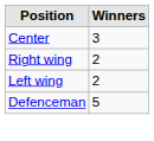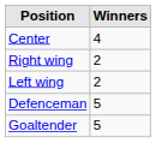 <table class="wikitable">
 <tr>
 <th style="background:#e5e5e5;">Position</th>
 <th style="background:#e5e5e5;">Winners</th>
 </tr>
 <tr>
 <td><a href='#'>Center</a></td>
-<td>3</td>
+<td>4</td>
 </tr>
 <tr>
 <td><a href='#'>Right wing</a></td>
 <td>2</td>
 </tr>
 <tr>
 <td><a href='#'>Left wing</a></td>
 <td>2</td>
 </tr>
 <tr>
 <td><a href='#'>Defenceman</a></td>
 <td>5</td>
 </tr>
+<tr>
+<td><a href='#'>Goaltender</a></td>
+<td>5</td>
+</tr>
 </table>
